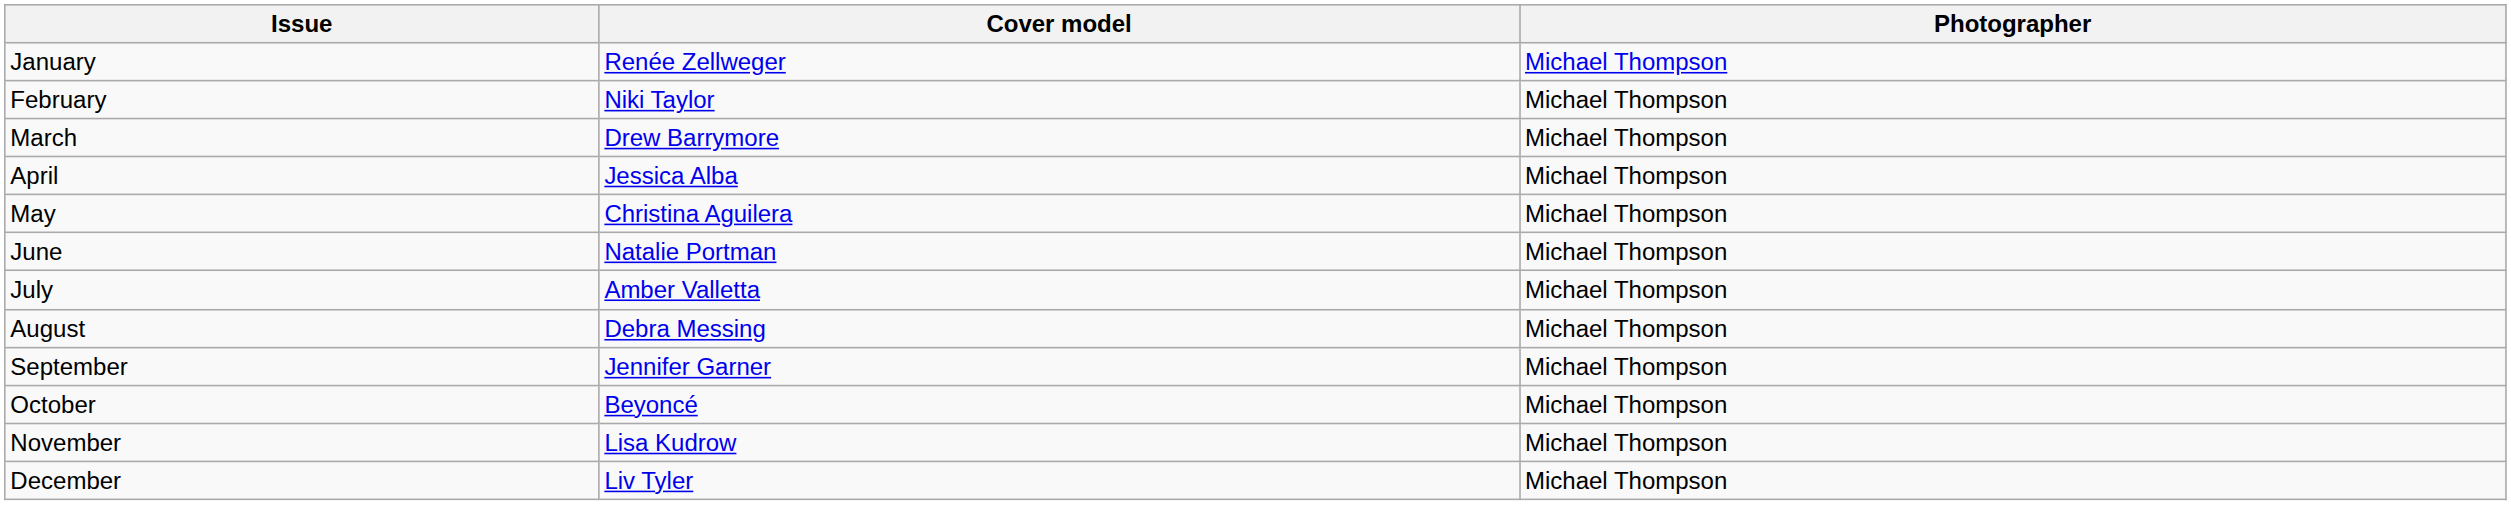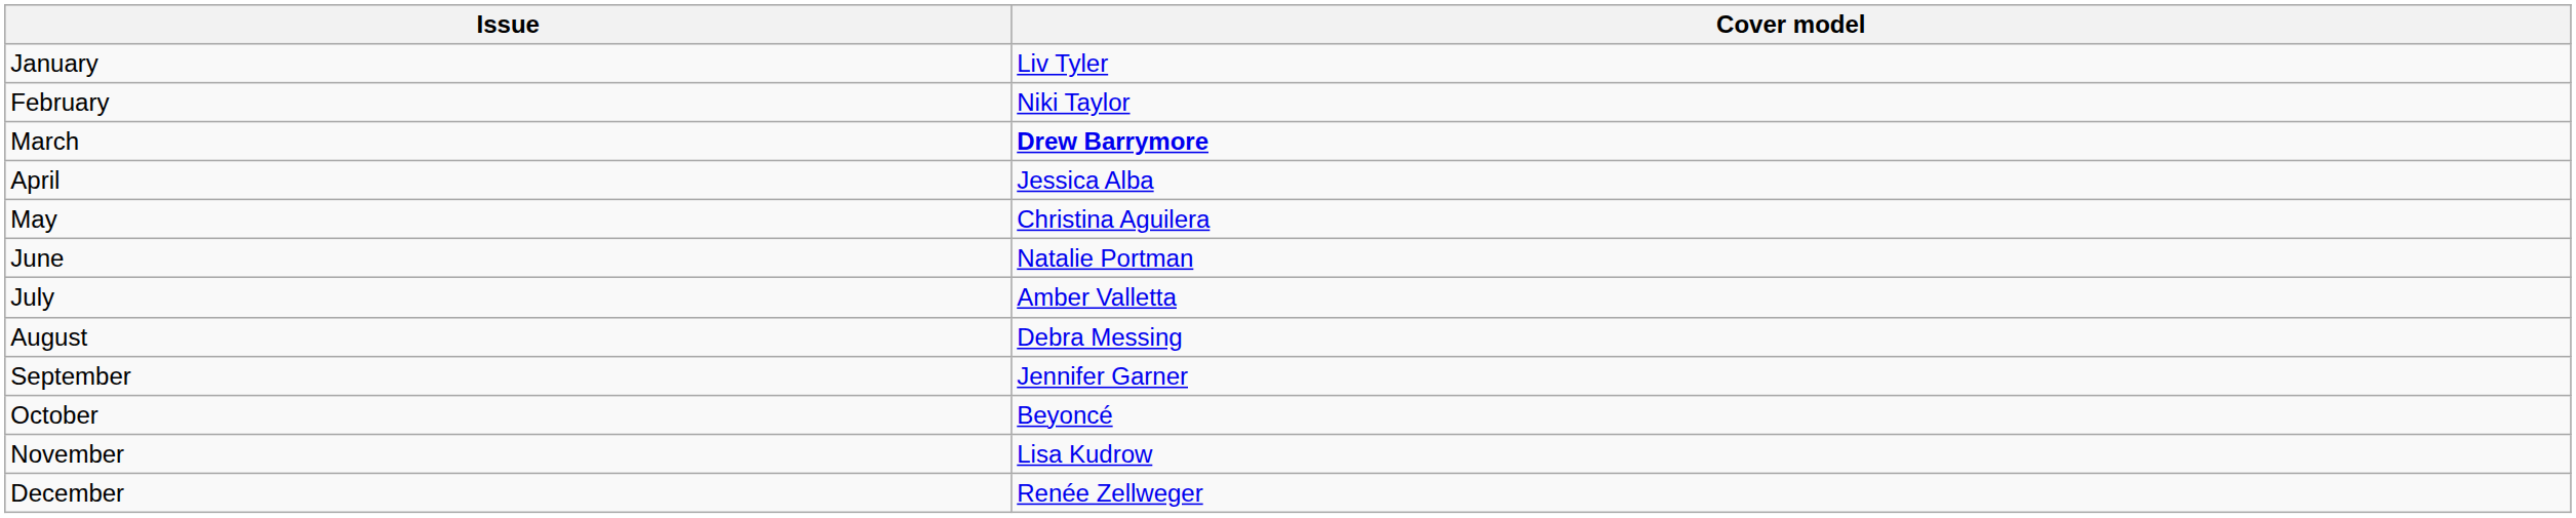 <table class="sortable wikitable"  style="font-size:95%; width:100%;">
 <tr>
 <th style="text-align:center;">Issue</th>
 <th style="text-align:center;">Cover model</th>
-<th style="text-align:center;">Photographer</th>
 </tr>
 <tr>
 <td>January</td>
-<td><a href='#'>Renée Zellweger</a></td>
-<td><a href='#'>Michael Thompson</a></td>
+<td><a href='#'>Liv Tyler</a></td>
 </tr>
 <tr>
 <td>February</td>
 <td><a href='#'>Niki Taylor</a></td>
-<td>Michael Thompson</td>
 </tr>
 <tr>
 <td>March</td>
-<td><a href='#'>Drew Barrymore</a></td>
-<td>Michael Thompson</td>
+<td><strong><a href='#'>Drew Barrymore</a></strong></td>
 </tr>
 <tr>
 <td>April</td>
 <td><a href='#'>Jessica Alba</a></td>
-<td>Michael Thompson</td>
 </tr>
 <tr>
 <td>May</td>
 <td><a href='#'>Christina Aguilera</a></td>
-<td>Michael Thompson</td>
 </tr>
 <tr>
 <td>June</td>
 <td><a href='#'>Natalie Portman</a></td>
-<td>Michael Thompson</td>
 </tr>
 <tr>
 <td>July</td>
 <td><a href='#'>Amber Valletta</a></td>
-<td>Michael Thompson</td>
 </tr>
 <tr>
 <td>August</td>
 <td><a href='#'>Debra Messing</a></td>
-<td>Michael Thompson</td>
 </tr>
 <tr>
 <td>September</td>
 <td><a href='#'>Jennifer Garner</a></td>
-<td>Michael Thompson</td>
 </tr>
 <tr>
 <td>October</td>
 <td><a href='#'>Beyoncé</a></td>
-<td>Michael Thompson</td>
 </tr>
 <tr>
 <td>November</td>
 <td><a href='#'>Lisa Kudrow</a></td>
-<td>Michael Thompson</td>
 </tr>
 <tr>
 <td>December</td>
-<td><a href='#'>Liv Tyler</a></td>
-<td>Michael Thompson</td>
+<td><a href='#'>Renée Zellweger</a></td>
 </tr>
 </table>
